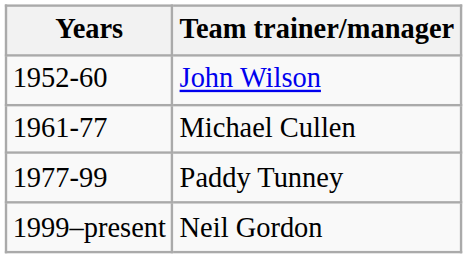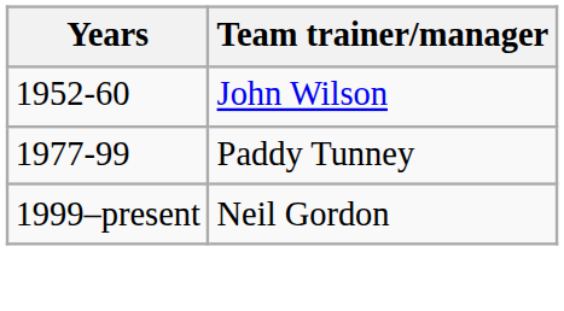 <table class="wikitable collapsible collapsed infobox" style="font-size:75%">
 <tr>
 <th>Years</th>
 <th>Team trainer/manager</th>
 </tr>
 <tr>
 <td>1952-60</td>
 <td><a href='#'>John Wilson</a></td>
 </tr>
 <tr>
-<td>1961-77</td>
-<td>Michael Cullen</td>
-</tr>
-<tr>
 <td>1977-99</td>
 <td>Paddy Tunney</td>
 </tr>
 <tr>
 <td>1999–present</td>
 <td>Neil Gordon</td>
 </tr>
 </table>
